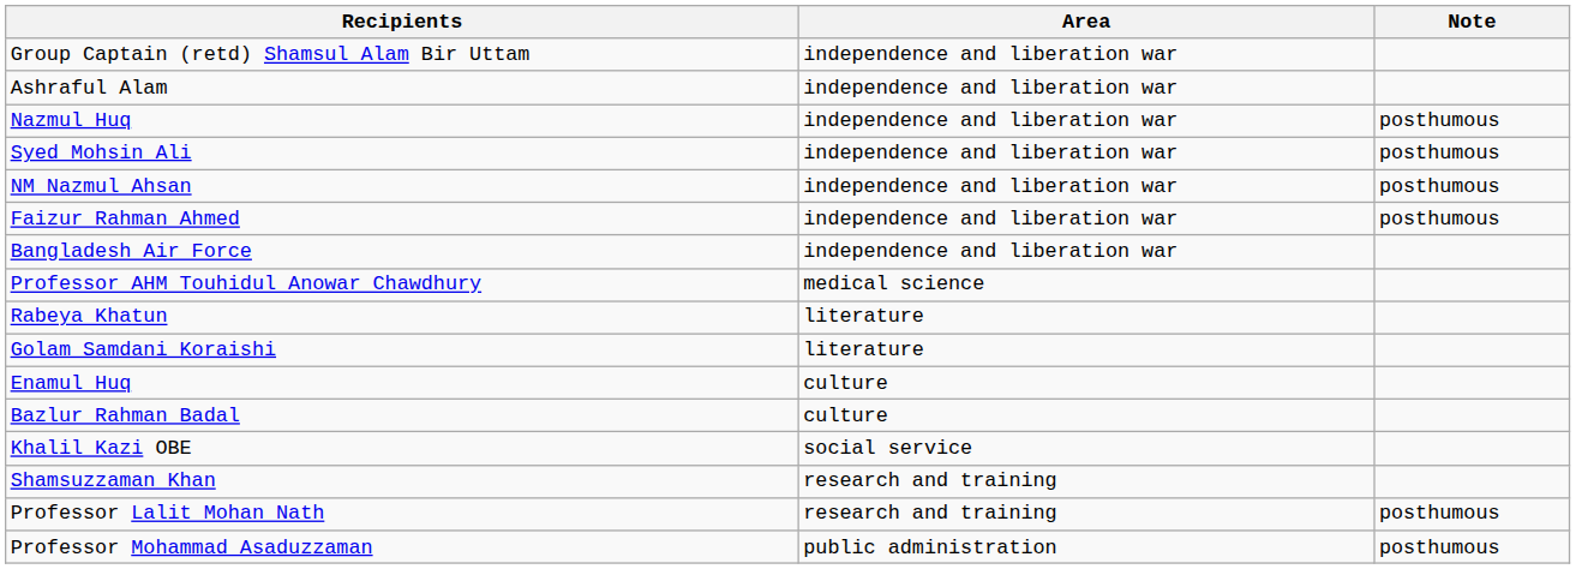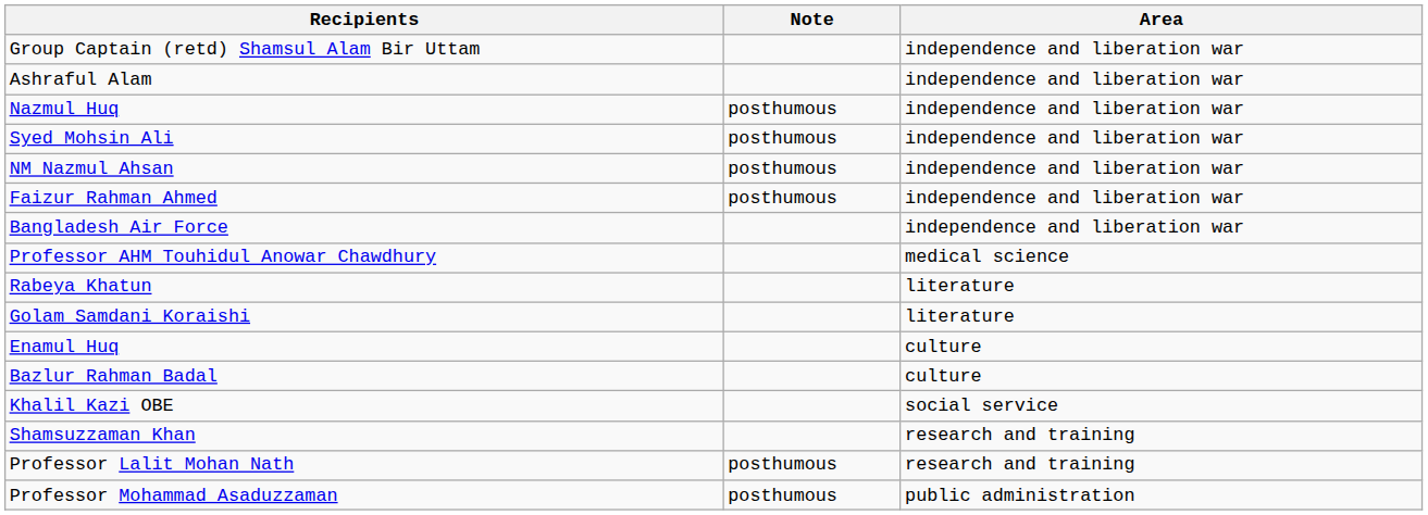 <table class="wikitable" style="width:80%;">
 <tr>
 <th>Recipients</th>
+<th>Note</th>
 <th>Area</th>
-<th>Note</th>
 </tr>
 <tr>
 <td>Group Captain (retd) <a href='#'>Shamsul Alam</a> Bir Uttam</td>
+<td></td>
 <td>independence and liberation war</td>
-<td></td>
 </tr>
 <tr>
 <td>Ashraful Alam</td>
+<td></td>
 <td>independence and liberation war</td>
-<td></td>
 </tr>
 <tr>
 <td><a href='#'>Nazmul Huq</a></td>
+<td>posthumous</td>
 <td>independence and liberation war</td>
-<td>posthumous</td>
 </tr>
 <tr>
 <td><a href='#'>Syed Mohsin Ali</a></td>
+<td>posthumous</td>
 <td>independence and liberation war</td>
-<td>posthumous</td>
 </tr>
 <tr>
 <td><a href='#'>NM Nazmul Ahsan</a></td>
+<td>posthumous</td>
 <td>independence and liberation war</td>
-<td>posthumous</td>
 </tr>
 <tr>
 <td><a href='#'>Faizur Rahman Ahmed</a></td>
+<td>posthumous</td>
 <td>independence and liberation war</td>
-<td>posthumous</td>
 </tr>
 <tr>
 <td><a href='#'>Bangladesh Air Force</a></td>
+<td></td>
 <td>independence and liberation war</td>
-<td></td>
 </tr>
 <tr>
 <td><a href='#'>Professor AHM Touhidul Anowar Chawdhury</a></td>
+<td></td>
 <td>medical science</td>
-<td></td>
 </tr>
 <tr>
 <td><a href='#'>Rabeya Khatun</a></td>
+<td></td>
 <td>literature</td>
-<td></td>
 </tr>
 <tr>
 <td><a href='#'>Golam Samdani Koraishi</a></td>
+<td></td>
 <td>literature</td>
-<td></td>
 </tr>
 <tr>
 <td><a href='#'>Enamul Huq</a></td>
+<td></td>
 <td>culture</td>
-<td></td>
 </tr>
 <tr>
 <td><a href='#'>Bazlur Rahman Badal</a></td>
+<td></td>
 <td>culture</td>
-<td></td>
 </tr>
 <tr>
 <td><a href='#'>Khalil Kazi</a> OBE</td>
+<td></td>
 <td>social service</td>
-<td></td>
 </tr>
 <tr>
 <td><a href='#'>Shamsuzzaman Khan</a></td>
+<td></td>
 <td>research and training</td>
-<td></td>
 </tr>
 <tr>
 <td>Professor <a href='#'>Lalit Mohan Nath</a></td>
+<td>posthumous</td>
 <td>research and training</td>
-<td>posthumous</td>
 </tr>
 <tr>
 <td>Professor <a href='#'>Mohammad Asaduzzaman</a></td>
+<td>posthumous</td>
 <td>public administration</td>
-<td>posthumous</td>
 </tr>
 </table>
